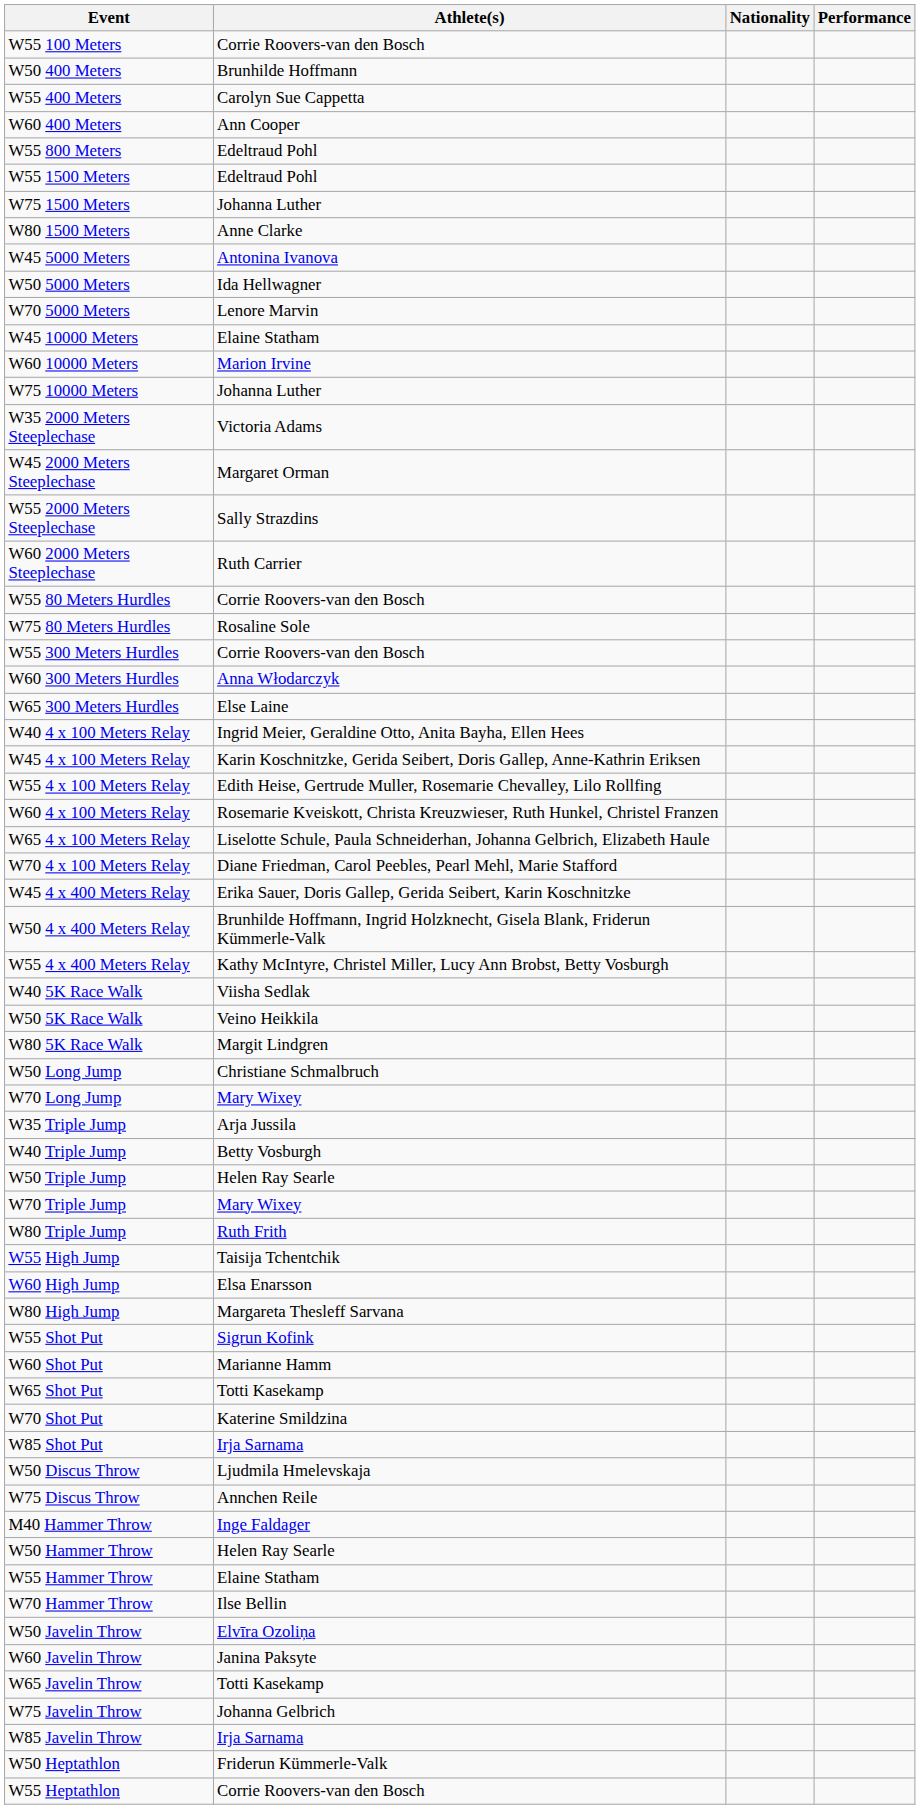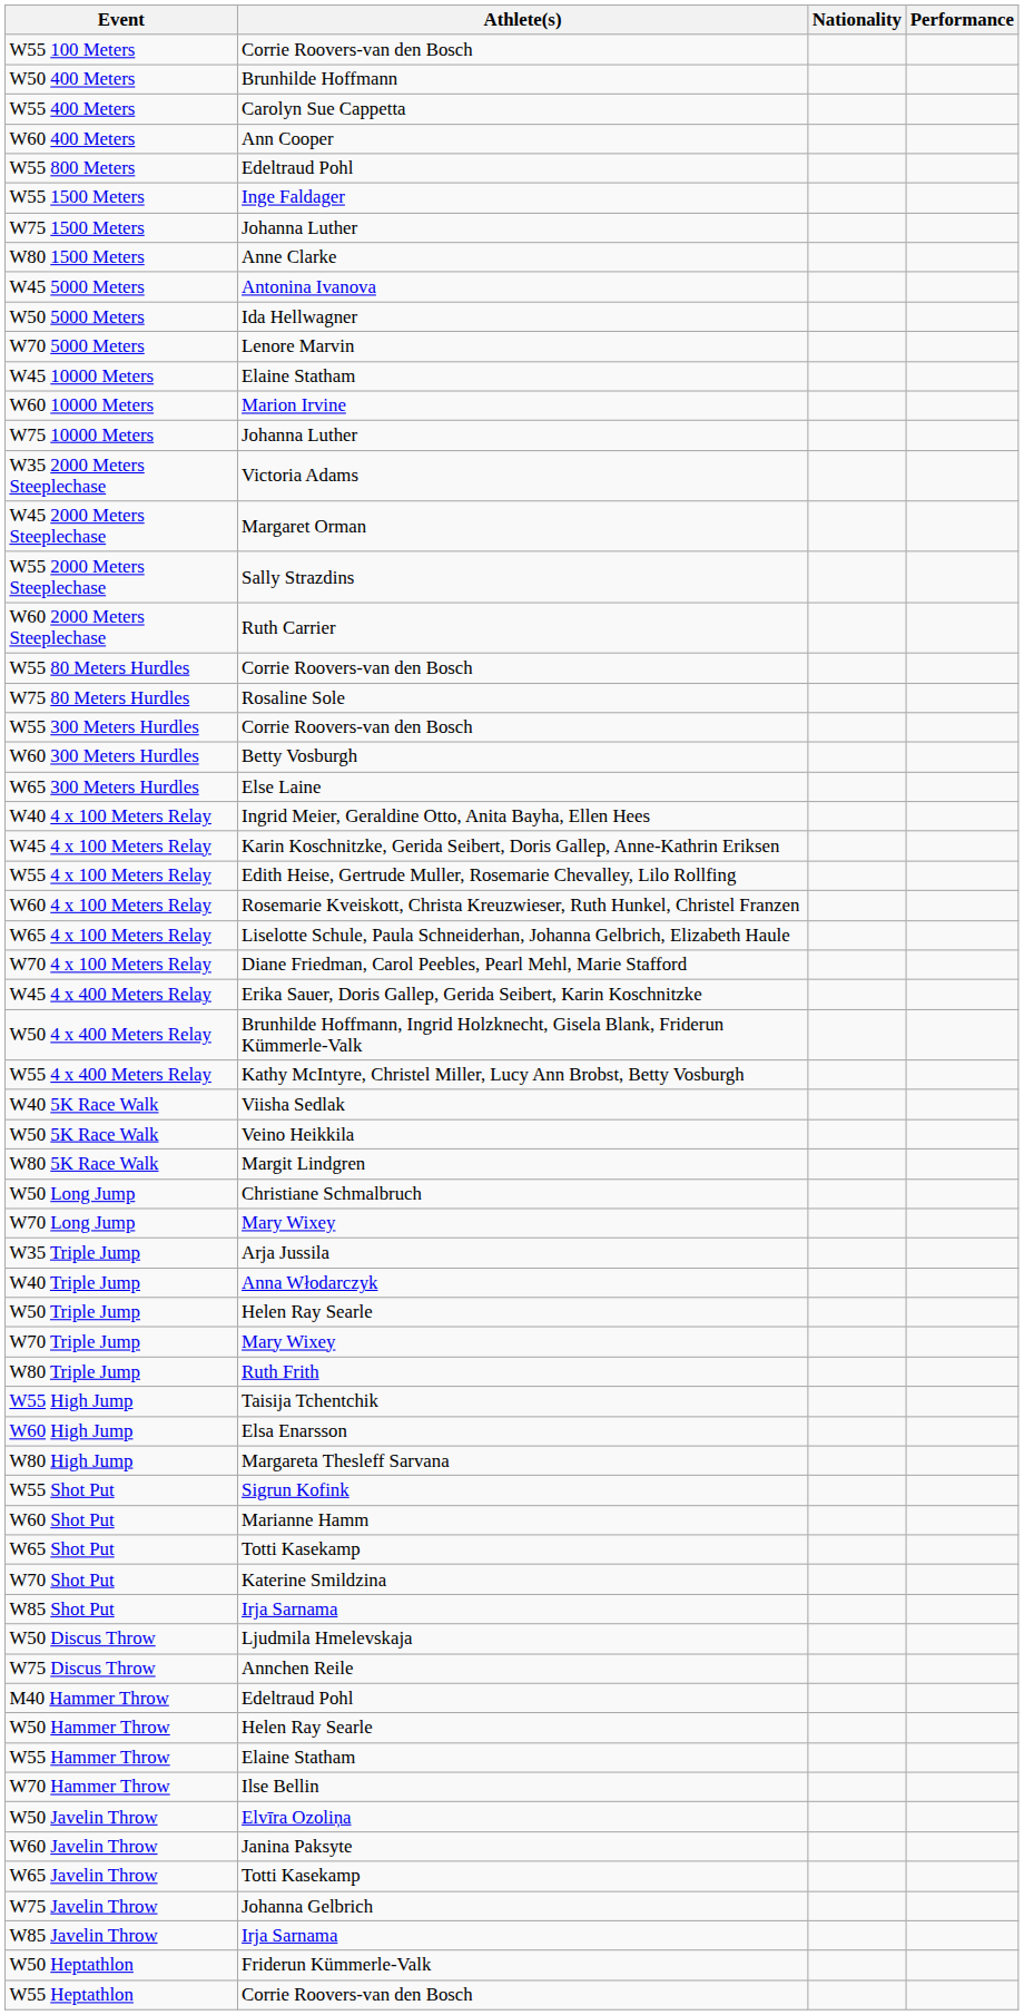 <table class="wikitable">
 <tr>
 <th>Event</th>
 <th>Athlete(s)</th>
 <th>Nationality</th>
 <th>Performance</th>
 </tr>
 <tr>
 <td>W55 <a href='#'>100 Meters</a></td>
 <td>Corrie Roovers-van den Bosch</td>
 <td></td>
 <td></td>
 </tr>
 <tr>
 <td>W50 <a href='#'>400 Meters</a></td>
 <td>Brunhilde Hoffmann</td>
 <td></td>
 <td></td>
 </tr>
 <tr>
 <td>W55 <a href='#'>400 Meters</a></td>
 <td>Carolyn Sue Cappetta</td>
 <td></td>
 <td></td>
 </tr>
 <tr>
 <td>W60 <a href='#'>400 Meters</a></td>
 <td>Ann Cooper</td>
 <td></td>
 <td></td>
 </tr>
 <tr>
 <td>W55 <a href='#'>800 Meters</a></td>
 <td>Edeltraud Pohl</td>
 <td></td>
 <td></td>
 </tr>
 <tr>
 <td>W55 <a href='#'>1500 Meters</a></td>
-<td>Edeltraud Pohl</td>
+<td><a href='#'>Inge Faldager</a></td>
 <td></td>
 <td></td>
 </tr>
 <tr>
 <td>W75 <a href='#'>1500 Meters</a></td>
 <td>Johanna Luther</td>
 <td></td>
 <td></td>
 </tr>
 <tr>
 <td>W80 <a href='#'>1500 Meters</a></td>
 <td>Anne Clarke</td>
 <td></td>
 <td></td>
 </tr>
 <tr>
 <td>W45 <a href='#'>5000 Meters</a></td>
 <td><a href='#'>Antonina Ivanova</a></td>
 <td></td>
 <td></td>
 </tr>
 <tr>
 <td>W50 <a href='#'>5000 Meters</a></td>
 <td>Ida Hellwagner</td>
 <td></td>
 <td></td>
 </tr>
 <tr>
 <td>W70 <a href='#'>5000 Meters</a></td>
 <td>Lenore Marvin</td>
 <td></td>
 <td></td>
 </tr>
 <tr>
 <td>W45 <a href='#'>10000 Meters</a></td>
 <td>Elaine Statham</td>
 <td></td>
 <td></td>
 </tr>
 <tr>
 <td>W60 <a href='#'>10000 Meters</a></td>
 <td><a href='#'>Marion Irvine</a></td>
 <td></td>
 <td></td>
 </tr>
 <tr>
 <td>W75 <a href='#'>10000 Meters</a></td>
 <td>Johanna Luther</td>
 <td></td>
 <td></td>
 </tr>
 <tr>
 <td>W35 <a href='#'>2000 Meters Steeplechase</a></td>
 <td>Victoria Adams</td>
 <td></td>
 <td></td>
 </tr>
 <tr>
 <td>W45 <a href='#'>2000 Meters Steeplechase</a></td>
 <td>Margaret Orman</td>
 <td></td>
 <td></td>
 </tr>
 <tr>
 <td>W55 <a href='#'>2000 Meters Steeplechase</a></td>
 <td>Sally Strazdins</td>
 <td></td>
 <td></td>
 </tr>
 <tr>
 <td>W60 <a href='#'>2000 Meters Steeplechase</a></td>
 <td>Ruth Carrier</td>
 <td></td>
 <td></td>
 </tr>
 <tr>
 <td>W55 <a href='#'>80 Meters Hurdles</a></td>
 <td>Corrie Roovers-van den Bosch</td>
 <td></td>
 <td></td>
 </tr>
 <tr>
 <td>W75 <a href='#'>80 Meters Hurdles</a></td>
 <td>Rosaline Sole</td>
 <td></td>
 <td></td>
 </tr>
 <tr>
 <td>W55 <a href='#'>300 Meters Hurdles</a></td>
 <td>Corrie Roovers-van den Bosch</td>
 <td></td>
 <td></td>
 </tr>
 <tr>
 <td>W60 <a href='#'>300 Meters Hurdles</a></td>
-<td><a href='#'>Anna Włodarczyk</a></td>
+<td>Betty Vosburgh</td>
 <td></td>
 <td></td>
 </tr>
 <tr>
 <td>W65 <a href='#'>300 Meters Hurdles</a></td>
 <td>Else Laine</td>
 <td></td>
 <td></td>
 </tr>
 <tr>
 <td>W40 <a href='#'>4 x 100 Meters Relay</a></td>
 <td>Ingrid Meier, Geraldine Otto, Anita Bayha, Ellen Hees</td>
 <td></td>
 <td></td>
 </tr>
 <tr>
 <td>W45 <a href='#'>4 x 100 Meters Relay</a></td>
 <td>Karin Koschnitzke, Gerida Seibert, Doris Gallep, Anne-Kathrin Eriksen</td>
 <td></td>
 <td></td>
 </tr>
 <tr>
 <td>W55 <a href='#'>4 x 100 Meters Relay</a></td>
 <td>Edith Heise, Gertrude Muller, Rosemarie Chevalley, Lilo Rollfing</td>
 <td></td>
 <td></td>
 </tr>
 <tr>
 <td>W60 <a href='#'>4 x 100 Meters Relay</a></td>
 <td>Rosemarie Kveiskott, Christa Kreuzwieser, Ruth Hunkel, Christel Franzen</td>
 <td></td>
 <td></td>
 </tr>
 <tr>
 <td>W65 <a href='#'>4 x 100 Meters Relay</a></td>
 <td>Liselotte Schule, Paula Schneiderhan, Johanna Gelbrich, Elizabeth Haule</td>
 <td></td>
 <td></td>
 </tr>
 <tr>
 <td>W70 <a href='#'>4 x 100 Meters Relay</a></td>
 <td>Diane Friedman, Carol Peebles, Pearl Mehl, Marie Stafford</td>
 <td></td>
 <td></td>
 </tr>
 <tr>
 <td>W45 <a href='#'>4 x 400 Meters Relay</a></td>
 <td>Erika Sauer, Doris Gallep, Gerida Seibert, Karin Koschnitzke</td>
 <td></td>
 <td></td>
 </tr>
 <tr>
 <td>W50 <a href='#'>4 x 400 Meters Relay</a></td>
 <td>Brunhilde Hoffmann, Ingrid Holzknecht, Gisela Blank, Friderun Kümmerle-Valk</td>
 <td></td>
 <td></td>
 </tr>
 <tr>
 <td>W55 <a href='#'>4 x 400 Meters Relay</a></td>
 <td>Kathy McIntyre, Christel Miller, Lucy Ann Brobst, Betty Vosburgh</td>
 <td></td>
 <td></td>
 </tr>
 <tr>
 <td>W40 <a href='#'>5K Race Walk</a></td>
 <td>Viisha Sedlak</td>
 <td></td>
 <td></td>
 </tr>
 <tr>
 <td>W50 <a href='#'>5K Race Walk</a></td>
 <td>Veino Heikkila</td>
 <td></td>
 <td></td>
 </tr>
 <tr>
 <td>W80 <a href='#'>5K Race Walk</a></td>
 <td>Margit Lindgren</td>
 <td></td>
 <td></td>
 </tr>
 <tr>
 <td>W50 <a href='#'>Long Jump</a></td>
 <td>Christiane Schmalbruch</td>
 <td></td>
 <td></td>
 </tr>
 <tr>
 <td>W70 <a href='#'>Long Jump</a></td>
 <td><a href='#'>Mary Wixey</a></td>
 <td></td>
 <td></td>
 </tr>
 <tr>
 <td>W35 <a href='#'>Triple Jump</a></td>
 <td>Arja Jussila</td>
 <td></td>
 <td></td>
 </tr>
 <tr>
 <td>W40 <a href='#'>Triple Jump</a></td>
-<td>Betty Vosburgh</td>
+<td><a href='#'>Anna Włodarczyk</a></td>
 <td></td>
 <td></td>
 </tr>
 <tr>
 <td>W50 <a href='#'>Triple Jump</a></td>
 <td>Helen Ray Searle</td>
 <td></td>
 <td></td>
 </tr>
 <tr>
 <td>W70 <a href='#'>Triple Jump</a></td>
 <td><a href='#'>Mary Wixey</a></td>
 <td></td>
 <td></td>
 </tr>
 <tr>
 <td>W80 <a href='#'>Triple Jump</a></td>
 <td><a href='#'>Ruth Frith</a></td>
 <td></td>
 <td></td>
 </tr>
 <tr>
 <td><a href='#'>W55</a> <a href='#'>High Jump</a></td>
 <td>Taisija Tchentchik</td>
 <td></td>
 <td></td>
 </tr>
 <tr>
 <td><a href='#'>W60</a> <a href='#'>High Jump</a></td>
 <td>Elsa Enarsson</td>
 <td></td>
 <td></td>
 </tr>
 <tr>
 <td>W80 <a href='#'>High Jump</a></td>
 <td>Margareta Thesleff Sarvana</td>
 <td></td>
 <td></td>
 </tr>
 <tr>
 <td>W55 <a href='#'>Shot Put</a></td>
 <td><a href='#'>Sigrun Kofink</a></td>
 <td></td>
 <td></td>
 </tr>
 <tr>
 <td>W60 <a href='#'>Shot Put</a></td>
 <td>Marianne Hamm</td>
 <td></td>
 <td></td>
 </tr>
 <tr>
 <td>W65 <a href='#'>Shot Put</a></td>
 <td>Totti Kasekamp</td>
 <td></td>
 <td></td>
 </tr>
 <tr>
 <td>W70 <a href='#'>Shot Put</a></td>
 <td>Katerine Smildzina</td>
 <td></td>
 <td></td>
 </tr>
 <tr>
 <td>W85 <a href='#'>Shot Put</a></td>
 <td><a href='#'>Irja Sarnama</a></td>
 <td></td>
 <td></td>
 </tr>
 <tr>
 <td>W50 <a href='#'>Discus Throw</a></td>
 <td>Ljudmila Hmelevskaja</td>
 <td></td>
 <td></td>
 </tr>
 <tr>
 <td>W75 <a href='#'>Discus Throw</a></td>
 <td>Annchen Reile</td>
 <td></td>
 <td></td>
 </tr>
 <tr>
 <td>M40 <a href='#'>Hammer Throw</a></td>
-<td><a href='#'>Inge Faldager</a></td>
+<td>Edeltraud Pohl</td>
 <td></td>
 <td></td>
 </tr>
 <tr>
 <td>W50 <a href='#'>Hammer Throw</a></td>
 <td>Helen Ray Searle</td>
 <td></td>
 <td></td>
 </tr>
 <tr>
 <td>W55 <a href='#'>Hammer Throw</a></td>
 <td>Elaine Statham</td>
 <td></td>
 <td></td>
 </tr>
 <tr>
 <td>W70 <a href='#'>Hammer Throw</a></td>
 <td>Ilse Bellin</td>
 <td></td>
 <td></td>
 </tr>
 <tr>
 <td>W50 <a href='#'>Javelin Throw</a></td>
 <td><a href='#'>Elvīra Ozoliņa</a></td>
 <td></td>
 <td></td>
 </tr>
 <tr>
 <td>W60 <a href='#'>Javelin Throw</a></td>
 <td>Janina Paksyte</td>
 <td></td>
 <td></td>
 </tr>
 <tr>
 <td>W65 <a href='#'>Javelin Throw</a></td>
 <td>Totti Kasekamp</td>
 <td></td>
 <td></td>
 </tr>
 <tr>
 <td>W75 <a href='#'>Javelin Throw</a></td>
 <td>Johanna Gelbrich</td>
 <td></td>
 <td></td>
 </tr>
 <tr>
 <td>W85 <a href='#'>Javelin Throw</a></td>
 <td><a href='#'>Irja Sarnama</a></td>
 <td></td>
 <td></td>
 </tr>
 <tr>
 <td>W50 <a href='#'>Heptathlon</a></td>
 <td>Friderun Kümmerle-Valk</td>
 <td></td>
 <td></td>
 </tr>
 <tr>
 <td>W55 <a href='#'>Heptathlon</a></td>
 <td>Corrie Roovers-van den Bosch</td>
 <td></td>
 <td></td>
 </tr>
 </table>
